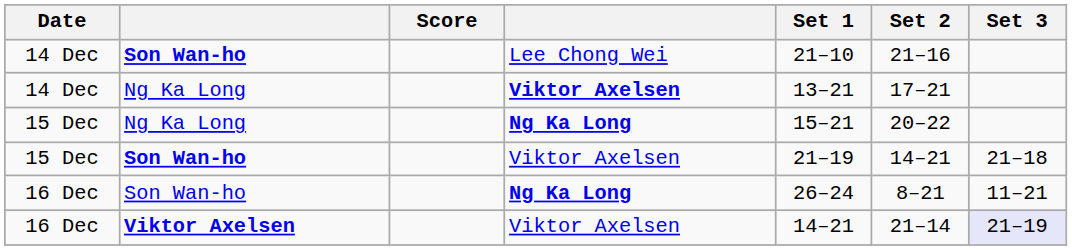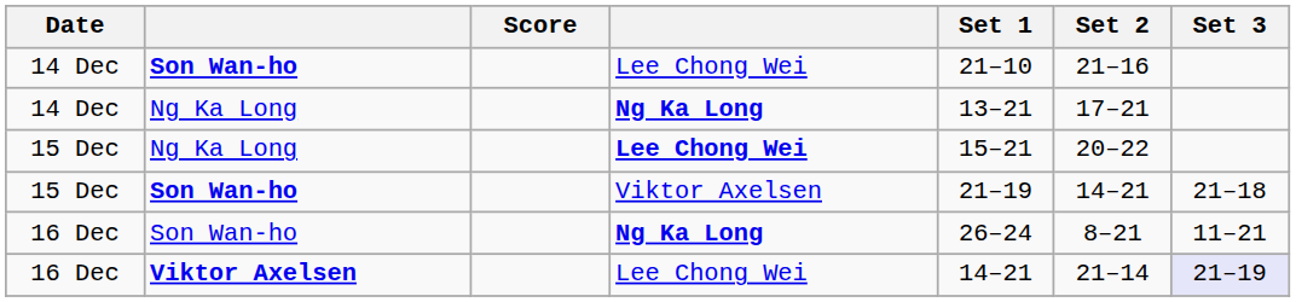 <table class="wikitable" style="text-align: center; font-size:90% ">
 <tr>
 <th width="60">Date</th>
 <th align="right" width="150"></th>
 <th width="60">Score</th>
 <th align="left" width="150"></th>
 <th width="50">Set 1</th>
 <th width="50">Set 2</th>
 <th width="50">Set 3</th>
 </tr>
 <tr>
 <td>14 Dec</td>
 <td align=left><strong> <a href='#'>Son Wan-ho</a></strong></td>
 <td align=center></td>
 <td align=left> <a href='#'>Lee Chong Wei</a></td>
 <td>21–10</td>
 <td>21–16</td>
 <td></td>
 </tr>
 <tr>
 <td>14 Dec</td>
 <td align=left> <a href='#'>Ng Ka Long</a></td>
 <td align=center></td>
-<td align=left><strong> <a href='#'>Viktor Axelsen</a></strong></td>
+<td align=left><strong> <a href='#'>Ng Ka Long</a></strong></td>
 <td>13–21</td>
 <td>17–21</td>
 <td></td>
 </tr>
 <tr>
 <td>15 Dec</td>
 <td align=left> <a href='#'>Ng Ka Long</a></td>
 <td align=center></td>
-<td align=left><strong> <a href='#'>Ng Ka Long</a></strong></td>
+<td align=left><strong> <a href='#'>Lee Chong Wei</a></strong></td>
 <td>15–21</td>
 <td>20–22</td>
 <td></td>
 </tr>
 <tr>
 <td>15 Dec</td>
 <td align=left><strong> <a href='#'>Son Wan-ho</a></strong></td>
 <td align=center></td>
 <td align=left> <a href='#'>Viktor Axelsen</a></td>
 <td>21–19</td>
 <td>14–21</td>
 <td>21–18</td>
 </tr>
 <tr>
 <td>16 Dec</td>
 <td align=left> <a href='#'>Son Wan-ho</a></td>
 <td align=center></td>
 <td align=left><strong> <a href='#'>Ng Ka Long</a></strong></td>
 <td>26–24</td>
 <td>8–21</td>
 <td>11–21</td>
 </tr>
 <tr>
 <td>16 Dec</td>
 <td align=left><strong> <a href='#'>Viktor Axelsen</a></strong></td>
 <td align=center></td>
-<td align=left> <a href='#'>Viktor Axelsen</a></td>
+<td align=left> <a href='#'>Lee Chong Wei</a></td>
 <td>14–21</td>
 <td>21–14</td>
 <td style="background: lavender;">21–19</td>
 </tr>
 </table>
